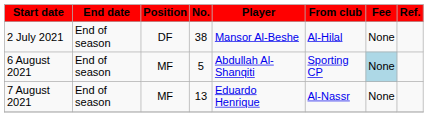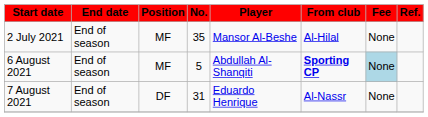 <table class="wikitable sortable">
 <tr>
 <th style="background:red; color:black;"><strong>Start date</strong></th>
 <th style="background:red; color:black;"><strong>End date</strong></th>
 <th style="background:red; color:black;"><strong>Position</strong></th>
 <th style="background:red; color:black;"><strong>No.</strong></th>
 <th style="background:red; color:black;"><strong>Player</strong></th>
 <th style="background:red; color:black;"><strong>From club</strong></th>
 <th style="background:red; color:black;"><strong>Fee</strong></th>
 <th style="background:red; color:black;"><strong>Ref.</strong></th>
 </tr>
 <tr>
 <td>2 July 2021</td>
 <td>End of season</td>
-<td style="text-align:center;">DF</td>
-<td style="text-align:center;">38</td>
+<td style="text-align:center;">MF</td>
+<td style="text-align:center;">35</td>
 <td style="text-align:left;"> <a href='#'>Mansor Al-Beshe</a></td>
 <td style="text-align:left;"> <a href='#'>Al-Hilal</a></td>
 <td>None</td>
 <td></td>
 </tr>
 <tr>
 <td>6 August 2021</td>
 <td>End of season</td>
 <td style="text-align:center;">MF</td>
 <td style="text-align:center;">5</td>
 <td style="text-align:left;"> <a href='#'>Abdullah Al-Shanqiti</a></td>
-<td style="text-align:left;"> <a href='#'>Sporting CP</a></td>
+<td style="text-align:left;"><strong> <a href='#'>Sporting CP</a></strong></td>
 <td style="background: lightblue;">None</td>
 <td></td>
 </tr>
 <tr>
 <td>7 August 2021</td>
 <td>End of season</td>
-<td style="text-align:center;">MF</td>
-<td style="text-align:center;">13</td>
+<td style="text-align:center;">DF</td>
+<td style="text-align:center;">31</td>
 <td style="text-align:left;"> <a href='#'>Eduardo Henrique</a></td>
 <td style="text-align:left;"> <a href='#'>Al-Nassr</a></td>
 <td>None</td>
 <td></td>
 </tr>
 <tr>
 </tr>
 </table>
